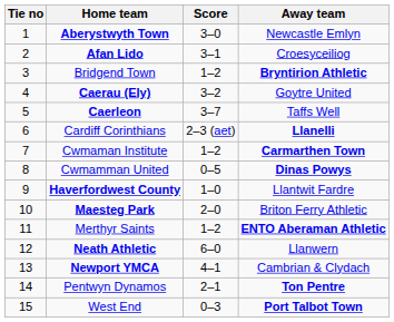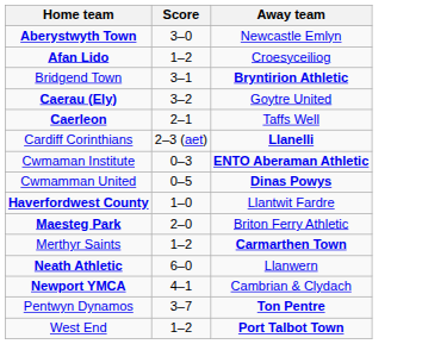 <table class="wikitable" style="text-align: center">
 <tr>
-<th>Tie no</th>
 <th>Home team</th>
 <th>Score</th>
 <th>Away team</th>
 </tr>
 <tr>
-<td>1</td>
 <td><strong><a href='#'>Aberystwyth Town</a></strong></td>
 <td>3–0</td>
 <td><a href='#'>Newcastle Emlyn</a></td>
 </tr>
 <tr>
-<td>2</td>
 <td><strong><a href='#'>Afan Lido</a></strong></td>
-<td>3–1</td>
+<td>1–2</td>
 <td><a href='#'>Croesyceiliog</a></td>
 </tr>
 <tr>
-<td>3</td>
 <td><a href='#'>Bridgend Town</a></td>
-<td>1–2</td>
+<td>3–1</td>
 <td><strong><a href='#'>Bryntirion Athletic</a></strong></td>
 </tr>
 <tr>
-<td>4</td>
 <td><strong><a href='#'>Caerau (Ely)</a></strong></td>
 <td>3–2</td>
 <td><a href='#'>Goytre United</a></td>
 </tr>
 <tr>
-<td>5</td>
 <td><strong><a href='#'>Caerleon</a></strong></td>
-<td>3–7</td>
+<td>2–1</td>
 <td><a href='#'>Taffs Well</a></td>
 </tr>
 <tr>
-<td>6</td>
 <td><a href='#'>Cardiff Corinthians</a></td>
 <td>2–3 (<a href='#'>aet</a>)</td>
 <td><strong><a href='#'>Llanelli</a></strong></td>
 </tr>
 <tr>
-<td>7</td>
 <td><a href='#'>Cwmaman Institute</a></td>
-<td>1–2</td>
-<td><strong><a href='#'>Carmarthen Town</a></strong></td>
+<td>0–3</td>
+<td><strong><a href='#'>ENTO Aberaman Athletic</a></strong></td>
 </tr>
 <tr>
-<td>8</td>
 <td><a href='#'>Cwmamman United</a></td>
 <td>0–5</td>
 <td><strong><a href='#'>Dinas Powys</a></strong></td>
 </tr>
 <tr>
-<td>9</td>
 <td><strong><a href='#'>Haverfordwest County</a></strong></td>
 <td>1–0</td>
 <td><a href='#'>Llantwit Fardre</a></td>
 </tr>
 <tr>
-<td>10</td>
 <td><strong><a href='#'>Maesteg Park</a></strong></td>
 <td>2–0</td>
 <td><a href='#'>Briton Ferry Athletic</a></td>
 </tr>
 <tr>
-<td>11</td>
 <td><a href='#'>Merthyr Saints</a></td>
 <td>1–2</td>
-<td><strong><a href='#'>ENTO Aberaman Athletic</a></strong></td>
+<td><strong><a href='#'>Carmarthen Town</a></strong></td>
 </tr>
 <tr>
-<td>12</td>
 <td><strong><a href='#'>Neath Athletic</a></strong></td>
 <td>6–0</td>
 <td><a href='#'>Llanwern</a></td>
 </tr>
 <tr>
-<td>13</td>
 <td><strong><a href='#'>Newport YMCA</a></strong></td>
 <td>4–1</td>
 <td><a href='#'>Cambrian & Clydach</a></td>
 </tr>
 <tr>
-<td>14</td>
 <td><a href='#'>Pentwyn Dynamos</a></td>
-<td>2–1</td>
+<td>3–7</td>
 <td><strong><a href='#'>Ton Pentre</a></strong></td>
 </tr>
 <tr>
-<td>15</td>
 <td><a href='#'>West End</a></td>
-<td>0–3</td>
+<td>1–2</td>
 <td><strong><a href='#'>Port Talbot Town</a></strong></td>
 </tr>
 </table>
